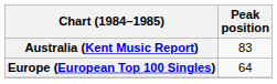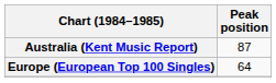 <table class="wikitable sortable plainrowheaders" style="text-align:center">
 <tr>
 <th scope="col">Chart (1984–1985)</th>
 <th scope="col">Peak<br>position</th>
 </tr>
 <tr>
 <th scope="row">Australia (<a href='#'>Kent Music Report</a>)</th>
-<td>83</td>
+<td>87</td>
 </tr>
 <tr>
 <th scope="row">Europe (<a href='#'>European Top 100 Singles</a>)</th>
 <td>64</td>
 </tr>
 <tr>
 </tr>
 <tr>
 </tr>
 <tr>
 </tr>
 <tr>
 </tr>
 <tr>
 </tr>
 </table>
